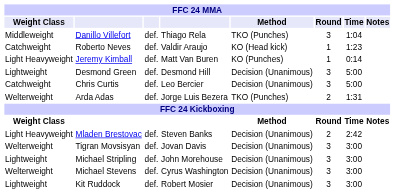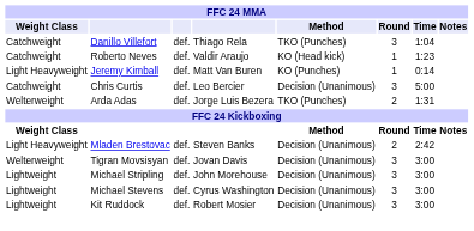 <table class="toccolours" style="font-size: 75%;">
 <tr>
 <th colspan="8" style="background-color: #ccf; color: #000080; text-align: center;"><strong>FFC 24 MMA</strong></th>
 </tr>
 <tr>
 <th colspan="1" style="background-color: #E6E8FA; color: #000000; text-align: center;">Weight Class</th>
 <th colspan="1" style="background-color: #E6E8FA; color: #000000; text-align: center;"></th>
 <th colspan="1" style="background-color: #E6E8FA; color: #000000; text-align: center;"></th>
 <th colspan="1" style="background-color: #E6E8FA; color: #000000; text-align: center;"></th>
 <th colspan="1" style="background-color: #E6E8FA; color: #000000; text-align: center;">Method</th>
 <th colspan="1" style="background-color: #E6E8FA; color: #000000; text-align: center;">Round</th>
 <th colspan="1" style="background-color: #E6E8FA; color: #000000; text-align: center;">Time</th>
 <th colspan="1" style="background-color: #E6E8FA; color: #000000; text-align: center;">Notes</th>
 </tr>
 <tr>
-<td>Middleweight</td>
+<td>Catchweight</td>
 <td><a href='#'>Danillo Villefort</a></td>
 <td>def.</td>
 <td>Thiago Rela</td>
 <td>TKO (Punches)</td>
 <td align="center">3</td>
 <td align="center">1:04</td>
 <td></td>
 </tr>
 <tr>
 <td>Catchweight</td>
 <td>Roberto Neves</td>
 <td>def.</td>
 <td>Valdir Araujo</td>
 <td>KO (Head kick)</td>
 <td align="center">1</td>
 <td align="center">1:23</td>
 <td></td>
 </tr>
 <tr>
 <td>Light Heavyweight</td>
 <td><a href='#'>Jeremy Kimball</a></td>
 <td>def.</td>
 <td>Matt Van Buren</td>
 <td>KO (Punches)</td>
 <td align="center">1</td>
 <td align="center">0:14</td>
-<td></td>
-</tr>
-<tr>
-<td>Lightweight</td>
-<td>Desmond Green</td>
-<td>def.</td>
-<td>Desmond Hill</td>
-<td>Decision (Unanimous)</td>
-<td align="center">3</td>
-<td align="center">5:00</td>
 <td></td>
 </tr>
 <tr>
 <td>Catchweight</td>
 <td>Chris Curtis</td>
 <td>def.</td>
 <td>Leo Bercier</td>
 <td>Decision (Unanimous)</td>
 <td align="center">3</td>
 <td align="center">5:00</td>
 <td></td>
 </tr>
 <tr>
 <td>Welterweight</td>
 <td>Arda Adas</td>
 <td>def.</td>
 <td>Jorge Luis Bezera</td>
 <td>TKO (Punches)</td>
 <td align="center">2</td>
 <td align="center">1:31</td>
 <td></td>
 </tr>
 <tr>
 <th colspan="8" style="background-color: #ccf; color: #000080; text-align: center;"><strong>FFC 24 Kickboxing</strong></th>
 </tr>
 <tr>
 <th colspan="1">Weight Class</th>
 <th colspan="1"></th>
 <th colspan="1"></th>
 <th colspan="1"></th>
 <th colspan="1">Method</th>
 <th colspan="1">Round</th>
 <th colspan="1">Time</th>
 <th colspan="1">Notes</th>
 </tr>
 <tr>
 <td>Light Heavyweight</td>
 <td><a href='#'>Mladen Brestovac</a></td>
 <td>def.</td>
 <td>Steven Banks</td>
 <td>Decision (Unanimous)</td>
 <td align="center">2</td>
 <td align="center">2:42</td>
 <td></td>
 </tr>
 <tr>
 <td>Welterweight</td>
 <td>Tigran Movsisyan</td>
 <td>def.</td>
 <td>Jovan Davis</td>
 <td>Decision (Unanimous)</td>
 <td align="center">3</td>
 <td align="center">3:00</td>
 <td></td>
 </tr>
 <tr>
 <td>Lightweight</td>
 <td>Michael Stripling</td>
 <td>def.</td>
 <td>John Morehouse</td>
 <td>Decision (Unanimous)</td>
 <td align="center">3</td>
 <td align="center">3:00</td>
 <td></td>
 </tr>
 <tr>
-<td>Welterweight</td>
+<td>Lightweight</td>
 <td>Michael Stevens</td>
 <td>def.</td>
 <td>Cyrus Washington</td>
 <td>Decision (Unanimous)</td>
 <td align="center">3</td>
 <td align="center">3:00</td>
 <td></td>
 </tr>
 <tr>
 <td>Lightweight</td>
 <td>Kit Ruddock</td>
 <td>def.</td>
 <td>Robert Mosier</td>
 <td>Decision (Unanimous)</td>
 <td align="center">3</td>
 <td align="center">3:00</td>
 <td></td>
 </tr>
 <tr>
 </tr>
 </table>
